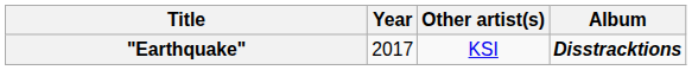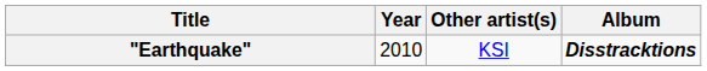 <table class="wikitable plainrowheaders" style="text-align:center;">
 <tr>
 <th scope="col" style="width:19em;">Title</th>
 <th scope="col">Year</th>
 <th scope="col">Other artist(s)</th>
 <th scope="col">Album</th>
 </tr>
 <tr>
 <th scope="row">"Earthquake"</th>
-<td>2017</td>
+<td>2010</td>
 <td><a href='#'>KSI</a></td>
 <td><strong><em>Disstracktions</em></strong></td>
 </tr>
 <tr>
 </tr>
 </table>
